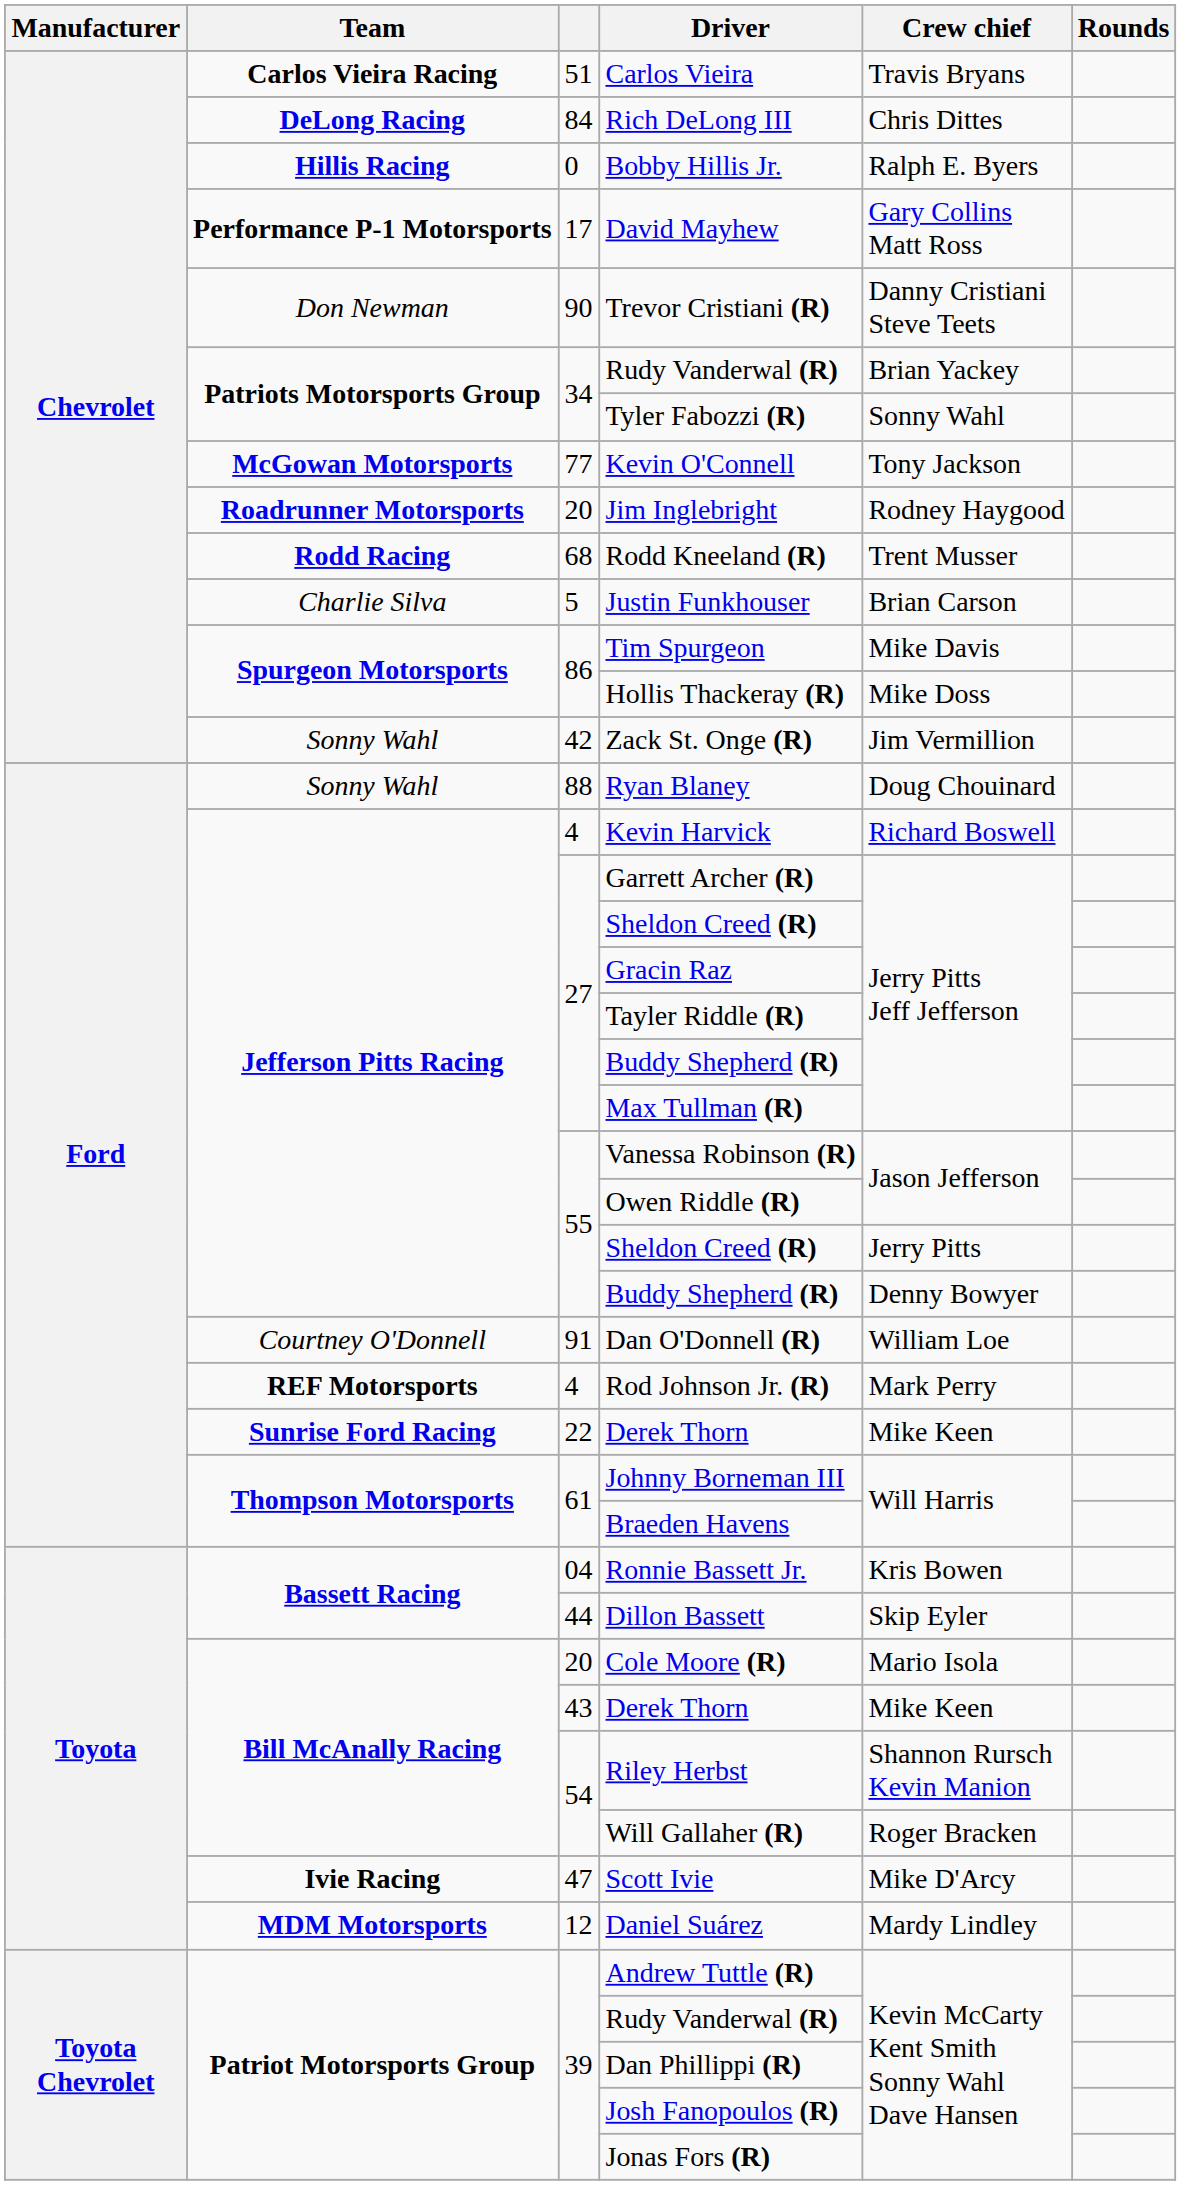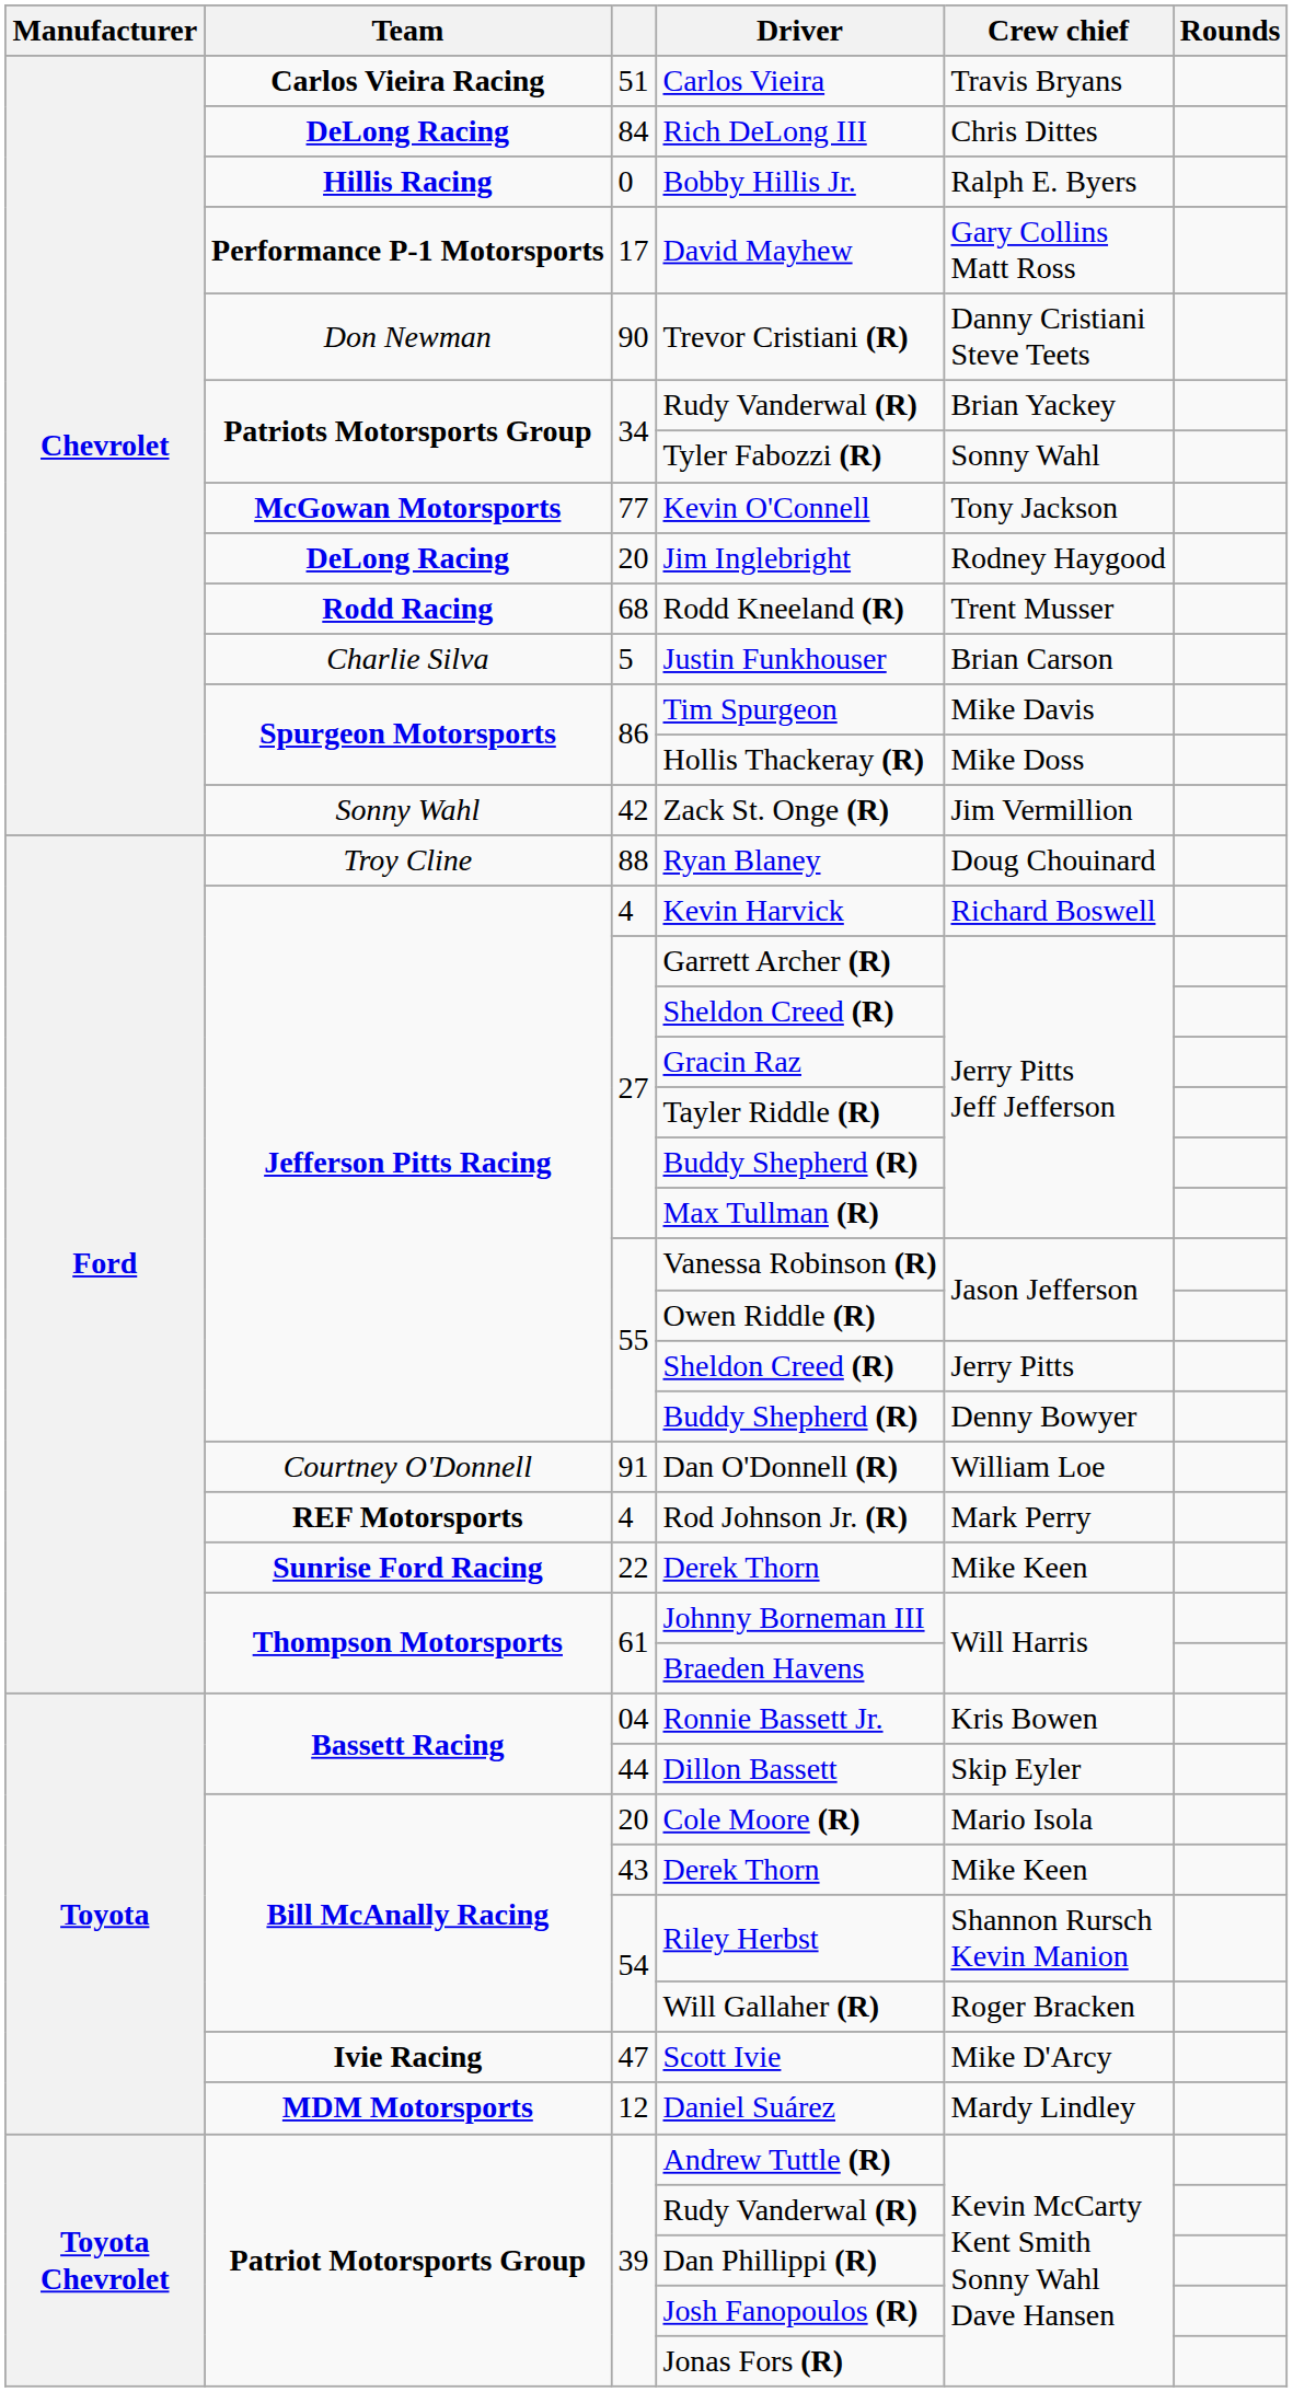 <table class="wikitable" style="font-size: 95%;">
 <tr>
 <th>Manufacturer</th>
 <th>Team</th>
 <th></th>
 <th>Driver</th>
 <th>Crew chief</th>
 <th>Rounds</th>
 </tr>
 <tr>
 <th rowspan="14"><a href='#'>Chevrolet</a></th>
 <td style="text-align:center;"><strong>Carlos Vieira Racing</strong></td>
 <td>51</td>
 <td><a href='#'>Carlos Vieira</a></td>
 <td>Travis Bryans</td>
 <td></td>
 </tr>
 <tr>
 <td style="text-align:center;"><strong><a href='#'>DeLong Racing</a></strong></td>
 <td>84</td>
 <td><a href='#'>Rich DeLong III</a></td>
 <td>Chris Dittes</td>
 <td></td>
 </tr>
 <tr>
 <td style="text-align:center;"><strong><a href='#'>Hillis Racing</a></strong></td>
 <td>0</td>
 <td><a href='#'>Bobby Hillis Jr.</a></td>
 <td>Ralph E. Byers</td>
 <td></td>
 </tr>
 <tr>
 <td style="text-align:center;"><strong>Performance P-1 Motorsports</strong></td>
 <td>17</td>
 <td><a href='#'>David Mayhew</a> <small></small></td>
 <td><a href='#'>Gary Collins</a> <small></small><br>Matt Ross <small></small></td>
 <td></td>
 </tr>
 <tr>
 <td style="text-align:center;"><em>Don Newman</em></td>
 <td>90</td>
 <td>Trevor Cristiani <strong>(R)</strong></td>
 <td>Danny Cristiani <small></small><br>Steve Teets <small></small></td>
 <td></td>
 </tr>
 <tr>
 <td rowspan=2 style="text-align:center;"><strong>Patriots Motorsports Group</strong></td>
 <td rowspan=2>34</td>
 <td>Rudy Vanderwal <strong>(R)</strong></td>
 <td>Brian Yackey</td>
 <td></td>
 </tr>
 <tr>
 <td>Tyler Fabozzi <strong>(R)</strong></td>
 <td>Sonny Wahl</td>
 <td></td>
 </tr>
 <tr>
 <td style="text-align:center;"><strong><a href='#'>McGowan Motorsports</a></strong></td>
 <td>77</td>
 <td><a href='#'>Kevin O'Connell</a></td>
 <td>Tony Jackson</td>
 <td></td>
 </tr>
 <tr>
-<td style="text-align:center;"><strong><a href='#'>Roadrunner Motorsports</a></strong></td>
+<td style="text-align:center;"><strong><a href='#'>DeLong Racing</a></strong></td>
 <td>20</td>
 <td><a href='#'>Jim Inglebright</a></td>
 <td>Rodney Haygood</td>
 <td></td>
 </tr>
 <tr>
 <td style="text-align:center;"><strong><a href='#'>Rodd Racing</a></strong></td>
 <td>68</td>
 <td>Rodd Kneeland <strong>(R)</strong></td>
 <td>Trent Musser</td>
 <td></td>
 </tr>
 <tr>
 <td style="text-align:center;"><em>Charlie Silva</em></td>
 <td>5</td>
 <td><a href='#'>Justin Funkhouser</a></td>
 <td>Brian Carson</td>
 <td></td>
 </tr>
 <tr>
 <td rowspan=2 style="text-align:center;"><strong><a href='#'>Spurgeon Motorsports</a></strong></td>
 <td rowspan=2>86</td>
 <td><a href='#'>Tim Spurgeon</a></td>
 <td>Mike Davis</td>
 <td></td>
 </tr>
 <tr>
 <td>Hollis Thackeray <strong>(R)</strong></td>
 <td>Mike Doss</td>
 <td></td>
 </tr>
 <tr>
 <td style="text-align:center;"><em>Sonny Wahl</em></td>
 <td>42</td>
 <td>Zack St. Onge <strong>(R)</strong></td>
 <td>Jim Vermillion</td>
 <td></td>
 </tr>
 <tr>
 <th rowspan="17"><a href='#'>Ford</a></th>
-<td style="text-align:center;"><em>Sonny Wahl</em></td>
+<td style="text-align:center;"><em>Troy Cline</em></td>
 <td>88</td>
 <td><a href='#'>Ryan Blaney</a></td>
 <td>Doug Chouinard</td>
 <td></td>
 </tr>
 <tr>
 <td rowspan=11 style="text-align:center;"><strong><a href='#'>Jefferson Pitts Racing</a></strong></td>
 <td>4</td>
 <td><a href='#'>Kevin Harvick</a></td>
 <td><a href='#'>Richard Boswell</a></td>
 <td></td>
 </tr>
 <tr>
 <td rowspan=6>27</td>
 <td>Garrett Archer <strong>(R)</strong></td>
 <td rowspan=6>Jerry Pitts <small></small><br>Jeff Jefferson <small></small></td>
 <td></td>
 </tr>
 <tr>
 <td><a href='#'>Sheldon Creed</a> <strong>(R)</strong></td>
 <td></td>
 </tr>
 <tr>
 <td><a href='#'>Gracin Raz</a></td>
 <td></td>
 </tr>
 <tr>
 <td>Tayler Riddle <strong>(R)</strong></td>
 <td></td>
 </tr>
 <tr>
 <td><a href='#'>Buddy Shepherd</a> <strong>(R)</strong></td>
 <td></td>
 </tr>
 <tr>
 <td><a href='#'>Max Tullman</a> <strong>(R)</strong></td>
 <td></td>
 </tr>
 <tr>
 <td rowspan=4>55</td>
 <td>Vanessa Robinson <strong>(R)</strong></td>
 <td rowspan=2>Jason Jefferson</td>
 <td></td>
 </tr>
 <tr>
 <td>Owen Riddle <strong>(R)</strong></td>
 <td></td>
 </tr>
 <tr>
 <td><a href='#'>Sheldon Creed</a> <strong>(R)</strong></td>
 <td>Jerry Pitts</td>
 <td></td>
 </tr>
 <tr>
 <td><a href='#'>Buddy Shepherd</a> <strong>(R)</strong></td>
 <td>Denny Bowyer</td>
 <td></td>
 </tr>
 <tr>
 <td style="text-align:center;"><em>Courtney O'Donnell</em></td>
 <td>91</td>
 <td>Dan O'Donnell <strong>(R)</strong></td>
 <td>William Loe</td>
 <td></td>
 </tr>
 <tr>
 <td style="text-align:center;"><strong>REF Motorsports</strong></td>
 <td>4</td>
 <td>Rod Johnson Jr. <strong>(R)</strong></td>
 <td>Mark Perry</td>
 <td></td>
 </tr>
 <tr>
 <td style="text-align:center;"><strong><a href='#'>Sunrise Ford Racing</a></strong></td>
 <td>22</td>
 <td><a href='#'>Derek Thorn</a></td>
 <td>Mike Keen</td>
 <td></td>
 </tr>
 <tr>
 <td rowspan="2" style="text-align:center;"><strong><a href='#'>Thompson Motorsports</a></strong></td>
 <td rowspan=2>61</td>
 <td><a href='#'>Johnny Borneman III</a></td>
 <td rowspan=2>Will Harris</td>
 <td></td>
 </tr>
 <tr>
 <td><a href='#'>Braeden Havens</a></td>
 <td></td>
 </tr>
 <tr>
 <th rowspan="8"><a href='#'>Toyota</a></th>
 <td rowspan="2" style="text-align:center;"><strong><a href='#'>Bassett Racing</a></strong></td>
 <td>04</td>
 <td><a href='#'>Ronnie Bassett Jr.</a></td>
 <td>Kris Bowen</td>
 <td></td>
 </tr>
 <tr>
 <td>44</td>
 <td><a href='#'>Dillon Bassett</a></td>
 <td>Skip Eyler</td>
 <td></td>
 </tr>
 <tr>
 <td rowspan="4" style="text-align:center;"><strong><a href='#'>Bill McAnally Racing</a></strong></td>
 <td>20</td>
 <td><a href='#'>Cole Moore</a> <strong>(R)</strong></td>
 <td>Mario Isola</td>
 <td></td>
 </tr>
 <tr>
 <td>43</td>
 <td><a href='#'>Derek Thorn</a></td>
 <td>Mike Keen</td>
 <td></td>
 </tr>
 <tr>
 <td rowspan=2>54</td>
 <td><a href='#'>Riley Herbst</a></td>
 <td>Shannon Rursch <small></small><br><a href='#'>Kevin Manion</a> <small></small></td>
 <td></td>
 </tr>
 <tr>
 <td>Will Gallaher <strong>(R)</strong></td>
 <td>Roger Bracken</td>
 <td></td>
 </tr>
 <tr>
 <td style="text-align:center;"><strong>Ivie Racing</strong></td>
 <td>47</td>
 <td><a href='#'>Scott Ivie</a></td>
 <td>Mike D'Arcy</td>
 <td></td>
 </tr>
 <tr>
 <td style="text-align:center;"><strong><a href='#'>MDM Motorsports</a></strong></td>
 <td>12</td>
 <td><a href='#'>Daniel Suárez</a></td>
 <td>Mardy Lindley</td>
 <td></td>
 </tr>
 <tr>
 <th rowspan=5><a href='#'>Toyota</a> <small></small><br><a href='#'>Chevrolet</a> <small></small></th>
 <td rowspan=5 style="text-align:center;"><strong>Patriot Motorsports Group</strong></td>
 <td rowspan=5>39</td>
 <td><a href='#'>Andrew Tuttle</a> <strong>(R)</strong></td>
 <td rowspan=5>Kevin McCarty <small></small><br>Kent Smith <small></small><br>Sonny Wahl <small></small><br>Dave Hansen <small></small></td>
 <td></td>
 </tr>
 <tr>
 <td>Rudy Vanderwal <strong>(R)</strong></td>
 <td></td>
 </tr>
 <tr>
 <td>Dan Phillippi <strong>(R)</strong></td>
 <td></td>
 </tr>
 <tr>
 <td><a href='#'>Josh Fanopoulos</a> <strong>(R)</strong></td>
 <td></td>
 </tr>
 <tr>
 <td>Jonas Fors <strong>(R)</strong></td>
 <td></td>
 </tr>
 </table>
